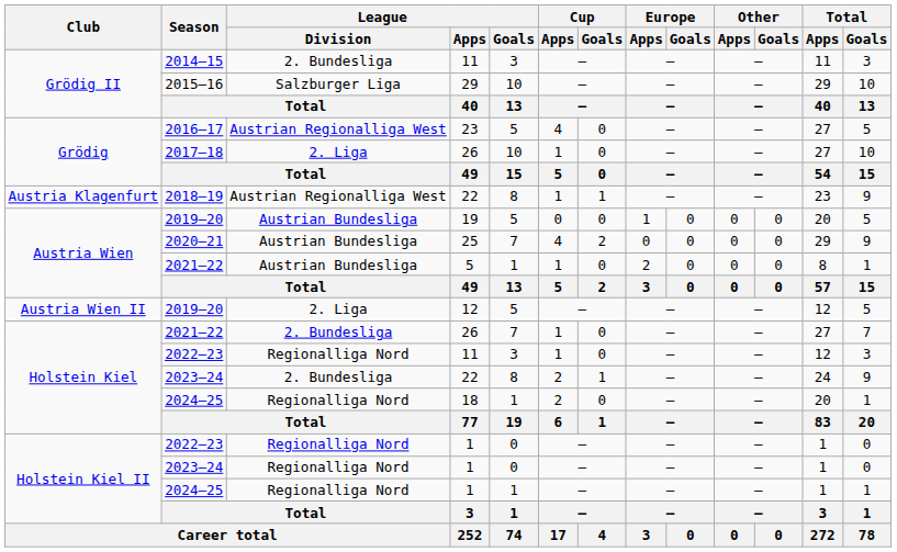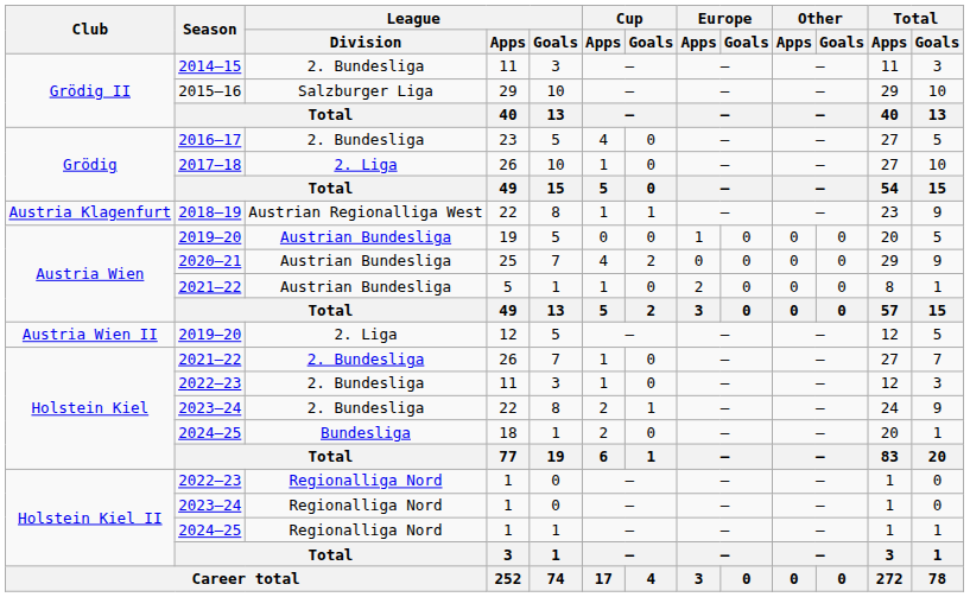 <table class="wikitable" style="text-align:center">
 <tr>
 <th rowspan="2">Club</th>
 <th rowspan="2">Season</th>
 <th colspan="3">League</th>
 <th colspan="2">Cup</th>
 <th colspan="2">Europe</th>
 <th colspan="2">Other</th>
 <th colspan="2">Total</th>
 </tr>
 <tr>
 <th>Division</th>
 <th>Apps</th>
 <th>Goals</th>
 <th>Apps</th>
 <th>Goals</th>
 <th>Apps</th>
 <th>Goals</th>
 <th>Apps</th>
 <th>Goals</th>
 <th>Apps</th>
 <th>Goals</th>
 </tr>
 <tr>
 <td rowspan="3"><a href='#'>Grödig II</a></td>
 <td><a href='#'>2014–15</a></td>
 <td>2. Bundesliga</td>
 <td>11</td>
 <td>3</td>
 <td colspan="2">–</td>
 <td colspan="2">–</td>
 <td colspan="2">–</td>
 <td>11</td>
 <td>3</td>
 </tr>
 <tr>
 <td>2015–16</td>
 <td>Salzburger Liga</td>
 <td>29</td>
 <td>10</td>
 <td colspan="2">–</td>
 <td colspan="2">–</td>
 <td colspan="2">–</td>
 <td>29</td>
 <td>10</td>
 </tr>
 <tr>
 <th colspan="2">Total</th>
 <th>40</th>
 <th>13</th>
 <th colspan="2">–</th>
 <th colspan="2">–</th>
 <th colspan="2">–</th>
 <th>40</th>
 <th>13</th>
 </tr>
 <tr>
 <td rowspan="3"><a href='#'>Grödig</a></td>
 <td><a href='#'>2016–17</a></td>
-<td><a href='#'>Austrian Regionalliga West</a></td>
+<td>2. Bundesliga</td>
 <td>23</td>
 <td>5</td>
 <td>4</td>
 <td>0</td>
 <td colspan="2">–</td>
 <td colspan="2">–</td>
 <td>27</td>
 <td>5</td>
 </tr>
 <tr>
 <td><a href='#'>2017–18</a></td>
 <td><a href='#'>2. Liga</a></td>
 <td>26</td>
 <td>10</td>
 <td>1</td>
 <td>0</td>
 <td colspan="2">–</td>
 <td colspan="2">–</td>
 <td>27</td>
 <td>10</td>
 </tr>
 <tr>
 <th colspan="2">Total</th>
 <th>49</th>
 <th>15</th>
 <th>5</th>
 <th>0</th>
 <th colspan="2">–</th>
 <th colspan="2">–</th>
 <th>54</th>
 <th>15</th>
 </tr>
 <tr>
 <td><a href='#'>Austria Klagenfurt</a></td>
 <td><a href='#'>2018–19</a></td>
 <td>Austrian Regionalliga West</td>
 <td>22</td>
 <td>8</td>
 <td>1</td>
 <td>1</td>
 <td colspan="2">–</td>
 <td colspan="2">–</td>
 <td>23</td>
 <td>9</td>
 </tr>
 <tr>
 <td rowspan="4"><a href='#'>Austria Wien</a></td>
 <td><a href='#'>2019–20</a></td>
 <td><a href='#'>Austrian Bundesliga</a></td>
 <td>19</td>
 <td>5</td>
 <td>0</td>
 <td>0</td>
 <td>1</td>
 <td>0</td>
 <td>0</td>
 <td>0</td>
 <td>20</td>
 <td>5</td>
 </tr>
 <tr>
 <td><a href='#'>2020–21</a></td>
 <td>Austrian Bundesliga</td>
 <td>25</td>
 <td>7</td>
 <td>4</td>
 <td>2</td>
 <td>0</td>
 <td>0</td>
 <td>0</td>
 <td>0</td>
 <td>29</td>
 <td>9</td>
 </tr>
 <tr>
 <td><a href='#'>2021–22</a></td>
 <td>Austrian Bundesliga</td>
 <td>5</td>
 <td>1</td>
 <td>1</td>
 <td>0</td>
 <td>2</td>
 <td>0</td>
 <td>0</td>
 <td>0</td>
 <td>8</td>
 <td>1</td>
 </tr>
 <tr>
 <th colspan="2">Total</th>
 <th>49</th>
 <th>13</th>
 <th>5</th>
 <th>2</th>
 <th>3</th>
 <th>0</th>
 <th>0</th>
 <th>0</th>
 <th>57</th>
 <th>15</th>
 </tr>
 <tr>
 <td><a href='#'>Austria Wien II</a></td>
 <td><a href='#'>2019–20</a></td>
 <td>2. Liga</td>
 <td>12</td>
 <td>5</td>
 <td colspan="2">–</td>
 <td colspan="2">–</td>
 <td colspan="2">–</td>
 <td>12</td>
 <td>5</td>
 </tr>
 <tr>
 <td rowspan="5"><a href='#'>Holstein Kiel</a></td>
 <td><a href='#'>2021–22</a></td>
 <td><a href='#'>2. Bundesliga</a></td>
 <td>26</td>
 <td>7</td>
 <td>1</td>
 <td>0</td>
 <td colspan="2">–</td>
 <td colspan="2">–</td>
 <td>27</td>
 <td>7</td>
 </tr>
 <tr>
 <td><a href='#'>2022–23</a></td>
-<td>Regionalliga Nord</td>
+<td>2. Bundesliga</td>
 <td>11</td>
 <td>3</td>
 <td>1</td>
 <td>0</td>
 <td colspan="2">–</td>
 <td colspan="2">–</td>
 <td>12</td>
 <td>3</td>
 </tr>
 <tr>
 <td><a href='#'>2023–24</a></td>
 <td>2. Bundesliga</td>
 <td>22</td>
 <td>8</td>
 <td>2</td>
 <td>1</td>
 <td colspan="2">–</td>
 <td colspan="2">–</td>
 <td>24</td>
 <td>9</td>
 </tr>
 <tr>
 <td><a href='#'>2024–25</a></td>
-<td>Regionalliga Nord</td>
+<td><a href='#'>Bundesliga</a></td>
 <td>18</td>
 <td>1</td>
 <td>2</td>
 <td>0</td>
 <td colspan="2">–</td>
 <td colspan="2">–</td>
 <td>20</td>
 <td>1</td>
 </tr>
 <tr>
 <th colspan="2">Total</th>
 <th>77</th>
 <th>19</th>
 <th>6</th>
 <th>1</th>
 <th colspan="2">–</th>
 <th colspan="2">–</th>
 <th>83</th>
 <th>20</th>
 </tr>
 <tr>
 <td rowspan="4"><a href='#'>Holstein Kiel II</a></td>
 <td><a href='#'>2022–23</a></td>
 <td><a href='#'>Regionalliga Nord</a></td>
 <td>1</td>
 <td>0</td>
 <td colspan="2">–</td>
 <td colspan="2">–</td>
 <td colspan="2">–</td>
 <td>1</td>
 <td>0</td>
 </tr>
 <tr>
 <td><a href='#'>2023–24</a></td>
 <td>Regionalliga Nord</td>
 <td>1</td>
 <td>0</td>
 <td colspan="2">–</td>
 <td colspan="2">–</td>
 <td colspan="2">–</td>
 <td>1</td>
 <td>0</td>
 </tr>
 <tr>
 <td><a href='#'>2024–25</a></td>
 <td>Regionalliga Nord</td>
 <td>1</td>
 <td>1</td>
 <td colspan="2">–</td>
 <td colspan="2">–</td>
 <td colspan="2">–</td>
 <td>1</td>
 <td>1</td>
 </tr>
 <tr>
 <th colspan="2">Total</th>
 <th>3</th>
 <th>1</th>
 <th colspan="2">–</th>
 <th colspan="2">–</th>
 <th colspan="2">–</th>
 <th>3</th>
 <th>1</th>
 </tr>
 <tr>
 <th colspan="3">Career total</th>
 <th>252</th>
 <th>74</th>
 <th>17</th>
 <th>4</th>
 <th>3</th>
 <th>0</th>
 <th>0</th>
 <th>0</th>
 <th>272</th>
 <th>78</th>
 </tr>
 </table>
